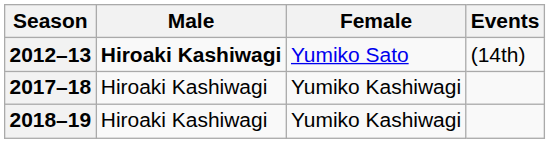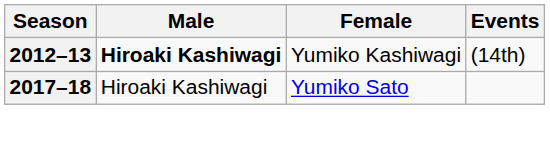 <table class="wikitable">
 <tr>
 <th scope="col">Season</th>
 <th scope="col">Male</th>
 <th scope="col">Female</th>
 <th scope="col">Events</th>
 </tr>
 <tr>
 <th scope="row">2012–13</th>
 <td><strong>Hiroaki Kashiwagi</strong></td>
-<td><a href='#'>Yumiko Sato</a></td>
+<td>Yumiko Kashiwagi</td>
 <td> (14th)</td>
 </tr>
 <tr>
 <th scope="row">2017–18</th>
 <td>Hiroaki Kashiwagi</td>
-<td>Yumiko Kashiwagi</td>
-<td></td>
-</tr>
-<tr>
-<th scope="row">2018–19</th>
-<td>Hiroaki Kashiwagi</td>
-<td>Yumiko Kashiwagi</td>
+<td><a href='#'>Yumiko Sato</a></td>
 <td></td>
 </tr>
 </table>
